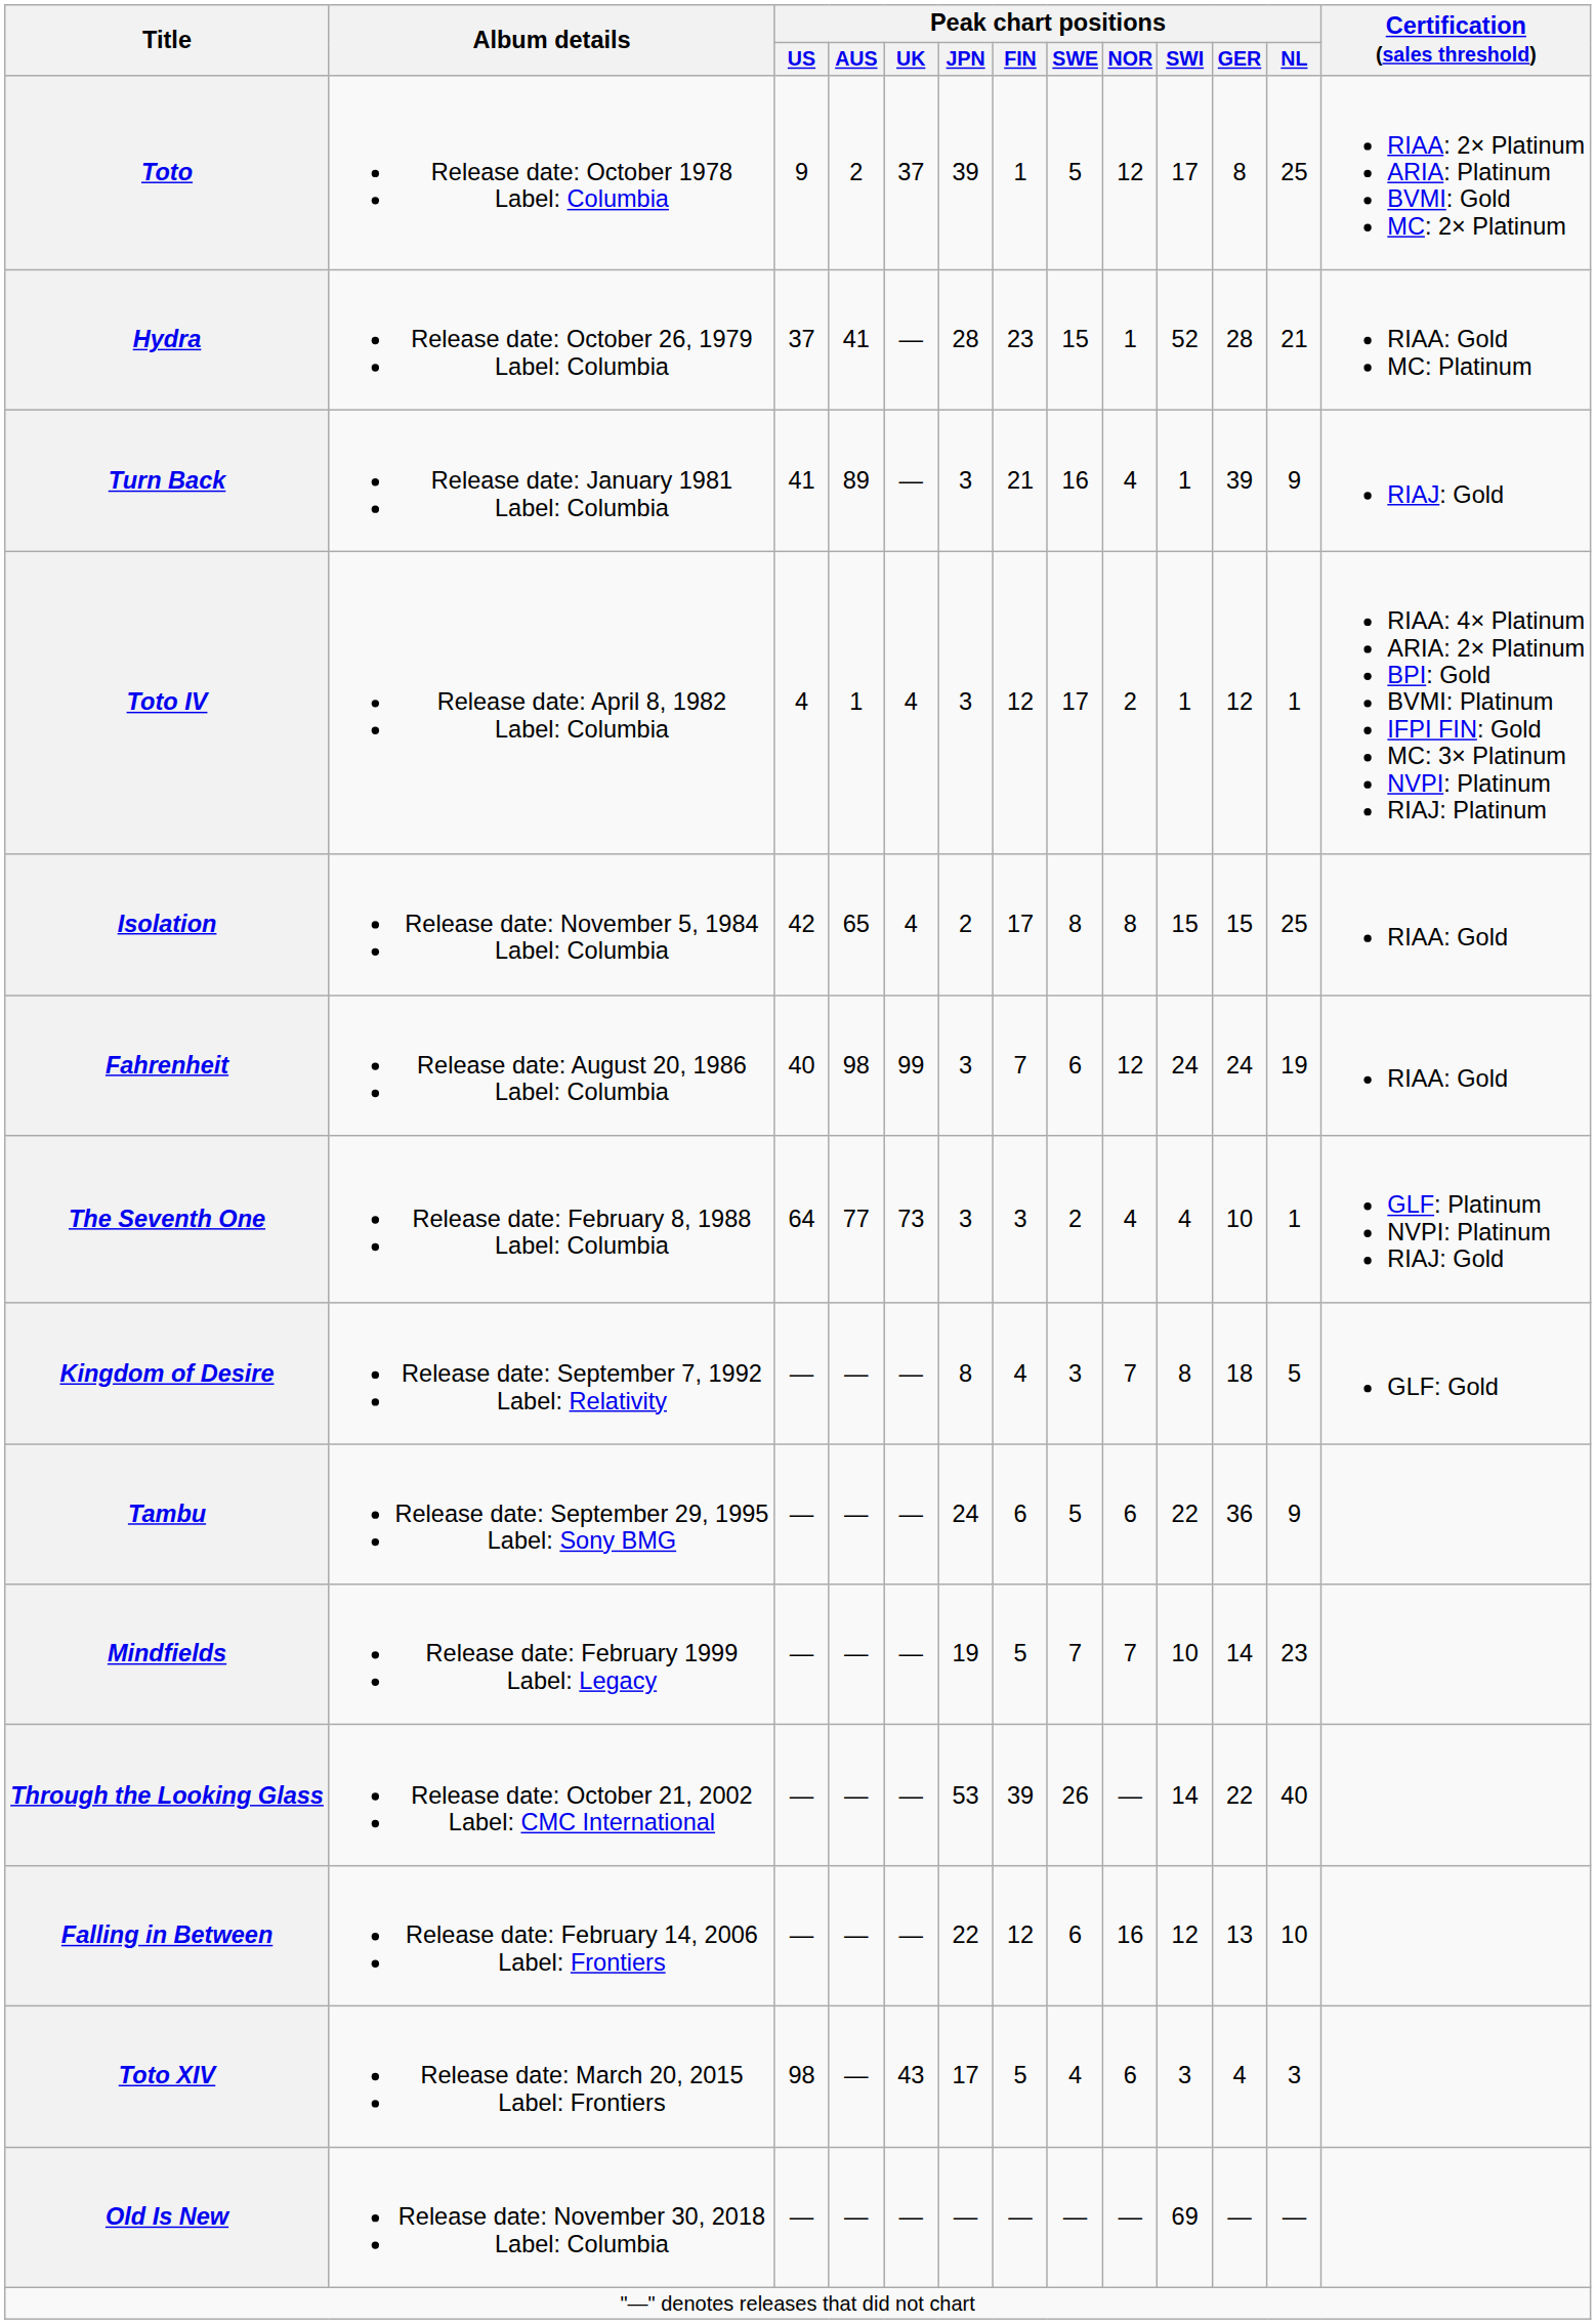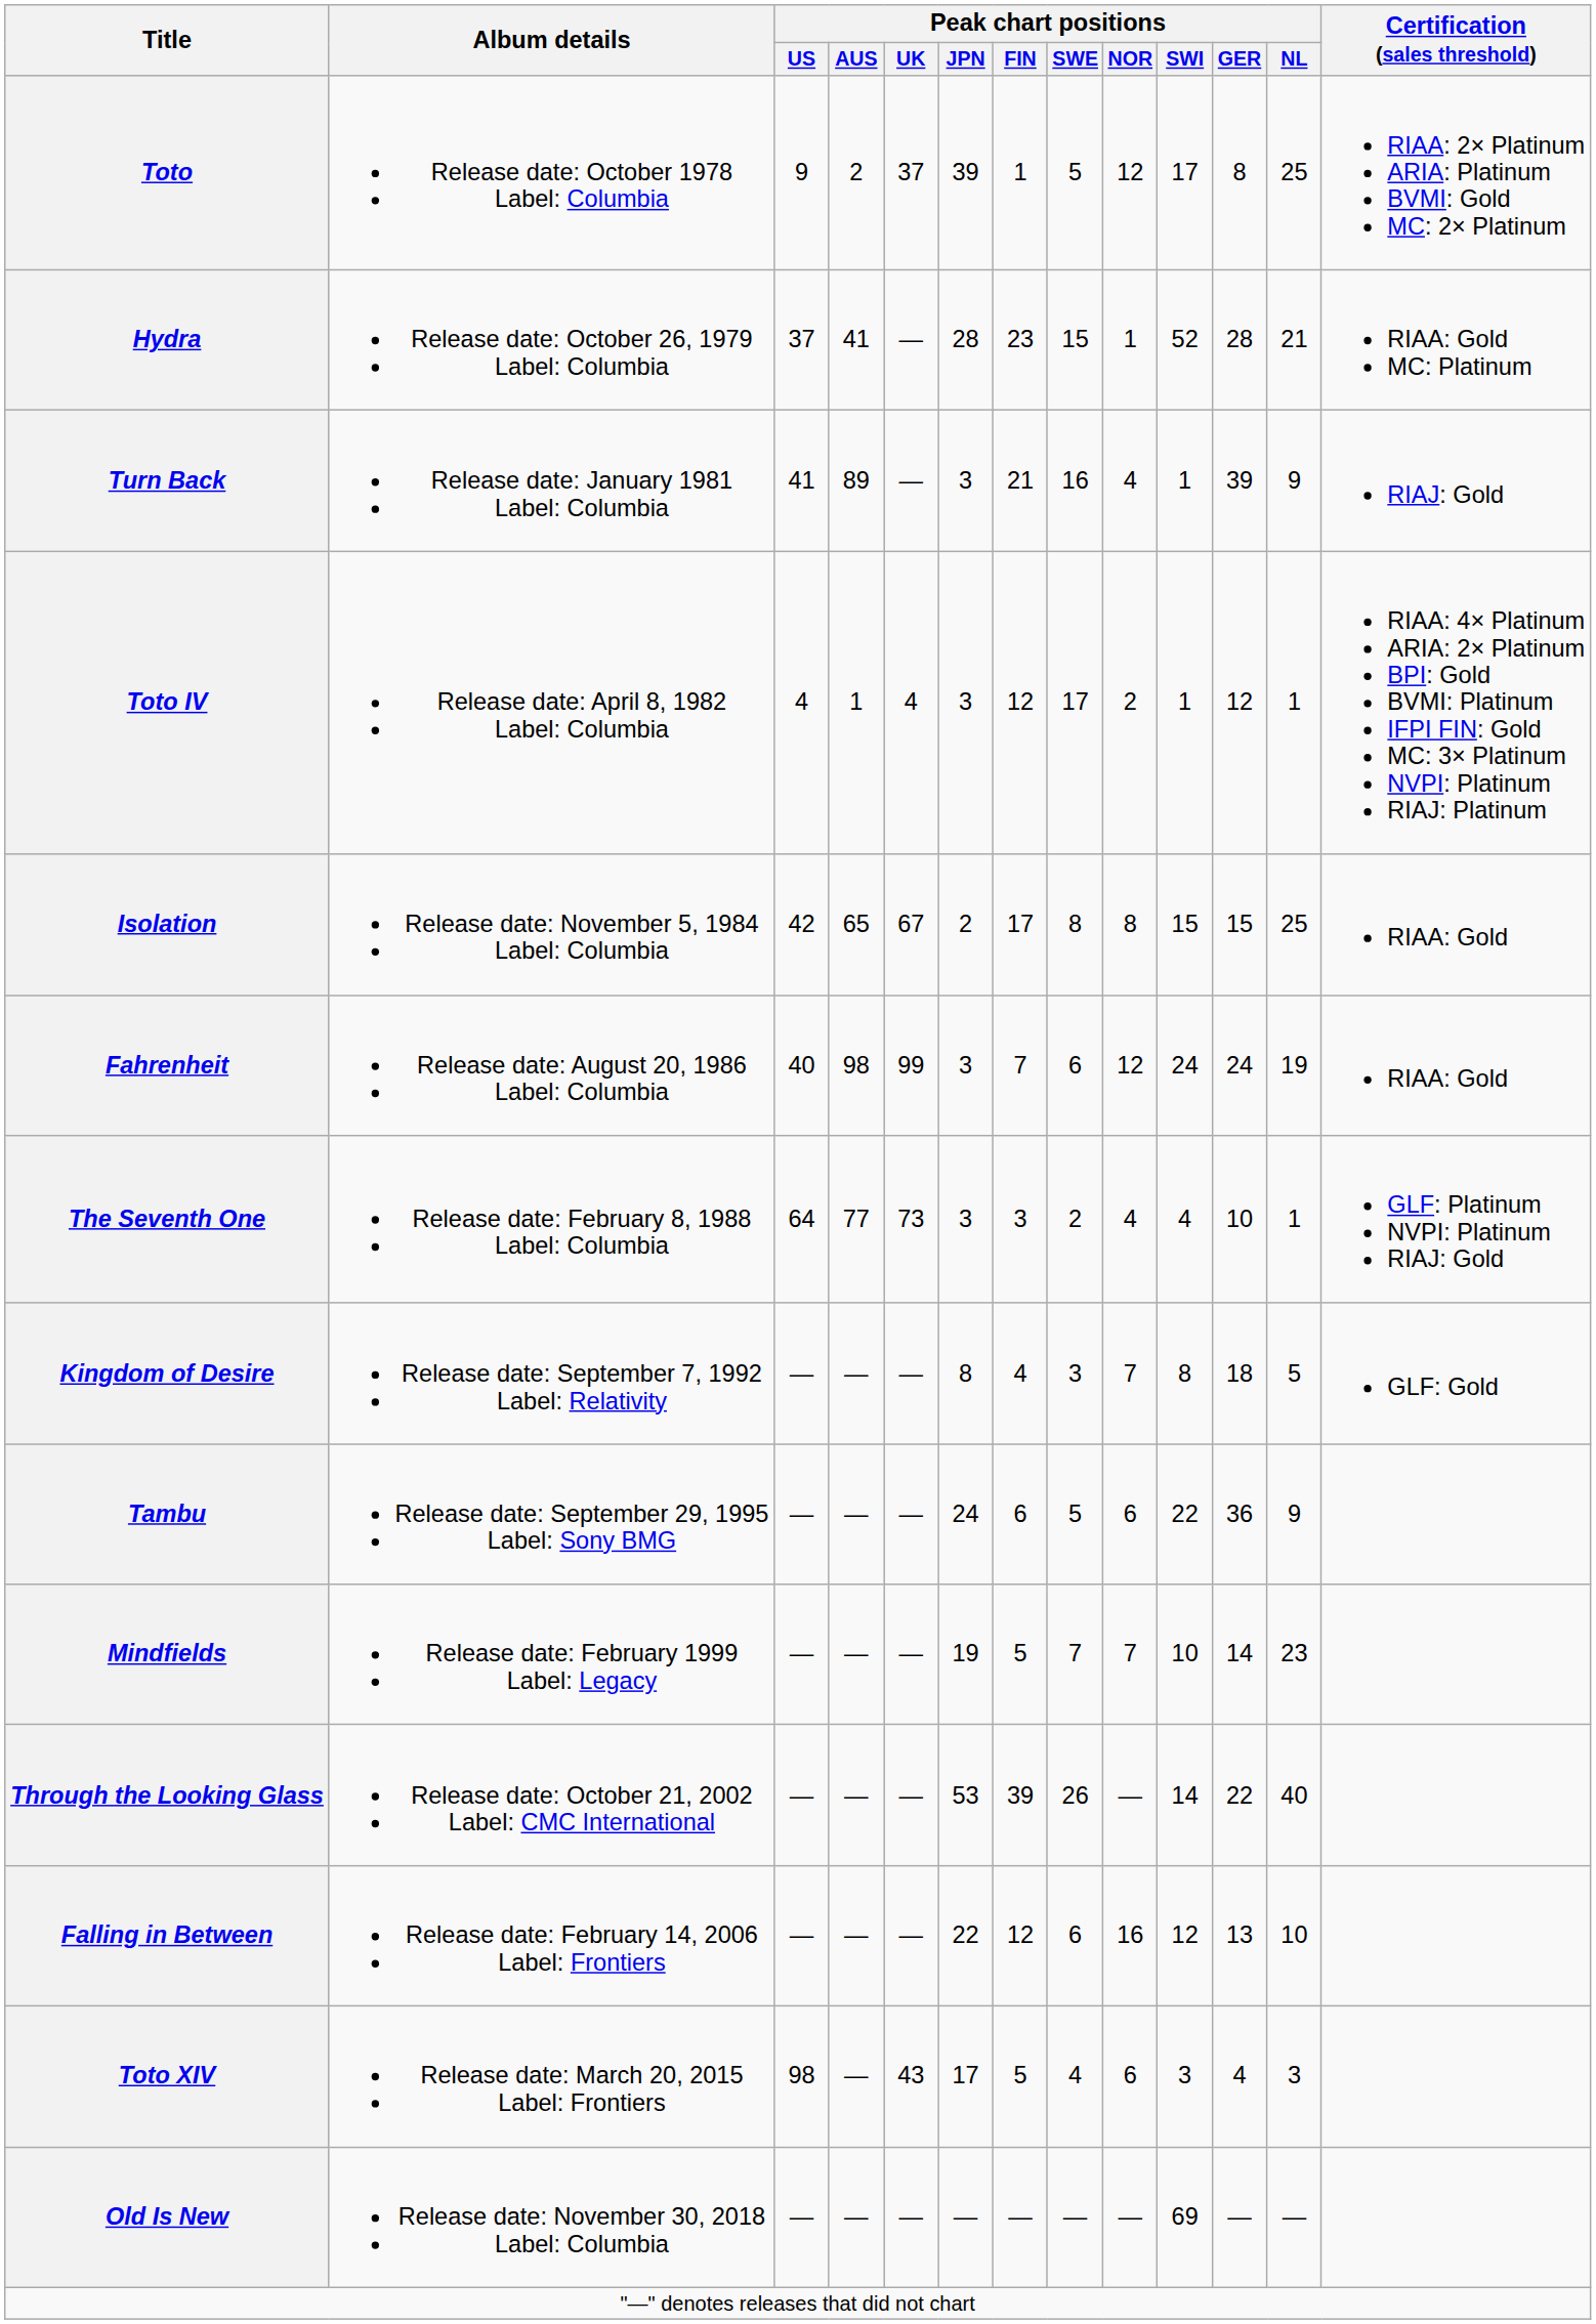 <table class="wikitable plainrowheaders" style="text-align:center;">
 <tr>
 <th scope="col" rowspan="2">Title</th>
 <th scope="col" rowspan="2">Album details</th>
 <th scope="col" colspan="10">Peak chart positions</th>
 <th scope="col" rowspan="2"><a href='#'>Certification</a><br><small>(<a href='#'>sales threshold</a>)</small></th>
 </tr>
 <tr style="font-size:smaller;">
 <th scope="col" style="width:30px;"><a href='#'>US</a><br></th>
 <th scope="col" style="width:30px;"><a href='#'>AUS</a><br></th>
 <th scope="col" style="width:30px;"><a href='#'>UK</a><br></th>
 <th scope="col" style="width:30px;"><a href='#'>JPN</a><br></th>
 <th scope="col" style="width:30px;"><a href='#'>FIN</a><br></th>
 <th scope="col" style="width:30px;"><a href='#'>SWE</a><br></th>
 <th scope="col" style="width:30px;"><a href='#'>NOR</a><br></th>
 <th scope="col" style="width:30px;"><a href='#'>SWI</a><br></th>
 <th scope="col" style="width:30px;"><a href='#'>GER</a><br></th>
 <th scope="col" style="width:30px;"><a href='#'>NL</a><br></th>
 </tr>
 <tr>
 <th scope="row"><em><a href='#'>Toto</a></em></th>
 <td><br><ul><li>Release date: October 1978</li><li>Label: <a href='#'>Columbia</a></li></ul></td>
 <td>9</td>
 <td>2</td>
 <td>37</td>
 <td>39</td>
 <td>1</td>
 <td>5</td>
 <td>12</td>
 <td>17</td>
 <td>8</td>
 <td>25</td>
 <td style="text-align:left;"><br><ul><li><a href='#'>RIAA</a>: 2× Platinum</li><li><a href='#'>ARIA</a>: Platinum</li><li><a href='#'>BVMI</a>: Gold</li><li><a href='#'>MC</a>: 2× Platinum</li></ul></td>
 </tr>
 <tr>
 <th scope="row"><em><a href='#'>Hydra</a></em></th>
 <td><br><ul><li>Release date: October 26, 1979</li><li>Label: Columbia</li></ul></td>
 <td>37</td>
 <td>41</td>
 <td>—</td>
 <td>28</td>
 <td>23</td>
 <td>15</td>
 <td>1</td>
 <td>52</td>
 <td>28</td>
 <td>21</td>
 <td style="text-align:left;"><br><ul><li>RIAA: Gold</li><li>MC: Platinum</li></ul></td>
 </tr>
 <tr>
 <th scope="row"><em><a href='#'>Turn Back</a></em></th>
 <td><br><ul><li>Release date: January 1981</li><li>Label: Columbia</li></ul></td>
 <td>41</td>
 <td>89</td>
 <td>—</td>
 <td>3</td>
 <td>21</td>
 <td>16</td>
 <td>4</td>
 <td>1</td>
 <td>39</td>
 <td>9</td>
 <td style="text-align:left;"><br><ul><li><a href='#'>RIAJ</a>: Gold</li></ul></td>
 </tr>
 <tr>
 <th scope="row"><em><a href='#'>Toto IV</a></em></th>
 <td><br><ul><li>Release date: April 8, 1982</li><li>Label: Columbia</li></ul></td>
 <td>4</td>
 <td>1</td>
 <td>4</td>
 <td>3</td>
 <td>12</td>
 <td>17</td>
 <td>2</td>
 <td>1</td>
 <td>12</td>
 <td>1</td>
 <td style="text-align:left;"><br><ul><li>RIAA: 4× Platinum</li><li>ARIA: 2× Platinum</li><li><a href='#'>BPI</a>: Gold</li><li>BVMI: Platinum</li><li><a href='#'>IFPI FIN</a>: Gold</li><li>MC: 3× Platinum</li><li><a href='#'>NVPI</a>: Platinum</li><li>RIAJ: Platinum</li></ul></td>
 </tr>
 <tr>
 <th scope="row"><em><a href='#'>Isolation</a></em></th>
 <td><br><ul><li>Release date: November 5, 1984</li><li>Label: Columbia</li></ul></td>
 <td>42</td>
 <td>65</td>
-<td>4</td>
+<td>67</td>
 <td>2</td>
 <td>17</td>
 <td>8</td>
 <td>8</td>
 <td>15</td>
 <td>15</td>
 <td>25</td>
 <td style="text-align:left;"><br><ul><li>RIAA: Gold</li></ul></td>
 </tr>
 <tr>
 <th scope="row"><em><a href='#'>Fahrenheit</a></em></th>
 <td><br><ul><li>Release date: August 20, 1986</li><li>Label: Columbia</li></ul></td>
 <td>40</td>
 <td>98</td>
 <td>99</td>
 <td>3</td>
 <td>7</td>
 <td>6</td>
 <td>12</td>
 <td>24</td>
 <td>24</td>
 <td>19</td>
 <td style="text-align:left;"><br><ul><li>RIAA: Gold</li></ul></td>
 </tr>
 <tr>
 <th scope="row"><em><a href='#'>The Seventh One</a></em></th>
 <td><br><ul><li>Release date: February 8, 1988</li><li>Label: Columbia</li></ul></td>
 <td>64</td>
 <td>77</td>
 <td>73</td>
 <td>3</td>
 <td>3</td>
 <td>2</td>
 <td>4</td>
 <td>4</td>
 <td>10</td>
 <td>1</td>
 <td style="text-align:left;"><br><ul><li><a href='#'>GLF</a>: Platinum</li><li>NVPI: Platinum</li><li>RIAJ: Gold</li></ul></td>
 </tr>
 <tr>
 <th scope="row"><em><a href='#'>Kingdom of Desire</a></em></th>
 <td><br><ul><li>Release date: September 7, 1992</li><li>Label: <a href='#'>Relativity</a></li></ul></td>
 <td>—</td>
 <td>—</td>
 <td>—</td>
 <td>8</td>
 <td>4</td>
 <td>3</td>
 <td>7</td>
 <td>8</td>
 <td>18</td>
 <td>5</td>
 <td style="text-align:left;"><br><ul><li>GLF: Gold</li></ul></td>
 </tr>
 <tr>
 <th scope="row"><em><a href='#'>Tambu</a></em></th>
 <td><br><ul><li>Release date: September 29, 1995</li><li>Label: <a href='#'>Sony BMG</a></li></ul></td>
 <td>—</td>
 <td>—</td>
 <td>—</td>
 <td>24</td>
 <td>6</td>
 <td>5</td>
 <td>6</td>
 <td>22</td>
 <td>36</td>
 <td>9</td>
 <td></td>
 </tr>
 <tr>
 <th scope="row"><em><a href='#'>Mindfields</a></em></th>
 <td><br><ul><li>Release date: February 1999</li><li>Label: <a href='#'>Legacy</a></li></ul></td>
 <td>—</td>
 <td>—</td>
 <td>—</td>
 <td>19</td>
 <td>5</td>
 <td>7</td>
 <td>7</td>
 <td>10</td>
 <td>14</td>
 <td>23</td>
 <td></td>
 </tr>
 <tr>
 <th scope="row"><em><a href='#'>Through the Looking Glass</a></em></th>
 <td><br><ul><li>Release date: October 21, 2002</li><li>Label: <a href='#'>CMC International</a></li></ul></td>
 <td>—</td>
 <td>—</td>
 <td>—</td>
 <td>53</td>
 <td>39</td>
 <td>26</td>
 <td>—</td>
 <td>14</td>
 <td>22</td>
 <td>40</td>
 <td></td>
 </tr>
 <tr>
 <th scope="row"><em><a href='#'>Falling in Between</a></em></th>
 <td><br><ul><li>Release date: February 14, 2006</li><li>Label: <a href='#'>Frontiers</a></li></ul></td>
 <td>—</td>
 <td>—</td>
 <td>—</td>
 <td>22</td>
 <td>12</td>
 <td>6</td>
 <td>16</td>
 <td>12</td>
 <td>13</td>
 <td>10</td>
 <td></td>
 </tr>
 <tr>
 <th scope="row"><em><a href='#'>Toto XIV</a></em></th>
 <td><br><ul><li>Release date: March 20, 2015</li><li>Label: Frontiers</li></ul></td>
 <td>98</td>
 <td>—</td>
 <td>43</td>
 <td>17</td>
 <td>5</td>
 <td>4</td>
 <td>6</td>
 <td>3</td>
 <td>4</td>
 <td>3</td>
 <td style="text-align:left;"></td>
 </tr>
 <tr>
 <th scope="row"><em><a href='#'>Old Is New</a></em></th>
 <td><br><ul><li>Release date: November 30, 2018</li><li>Label: Columbia</li></ul></td>
 <td>—</td>
 <td>—</td>
 <td>—</td>
 <td>—</td>
 <td>—</td>
 <td>—</td>
 <td>—</td>
 <td>69</td>
 <td>—</td>
 <td>—</td>
 <td style="text-align:left;"></td>
 </tr>
 <tr>
 <td colspan="15" style="font-size:85%">"—" denotes releases that did not chart</td>
 </tr>
 </table>
